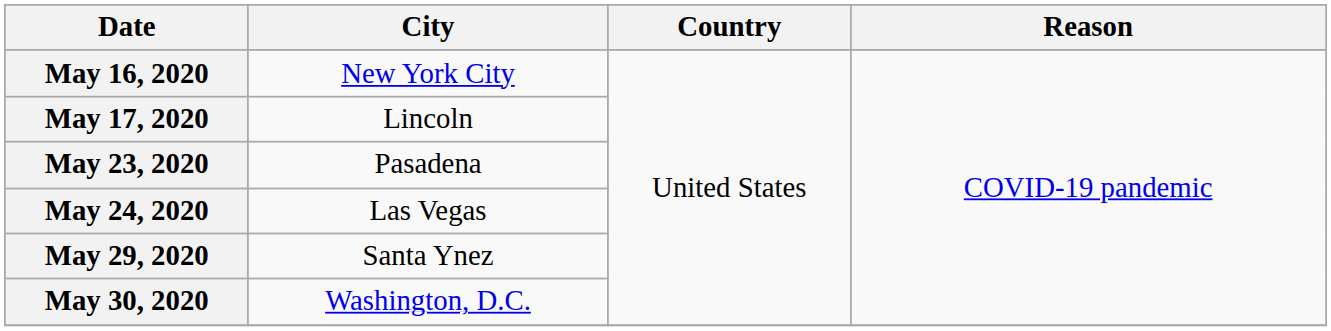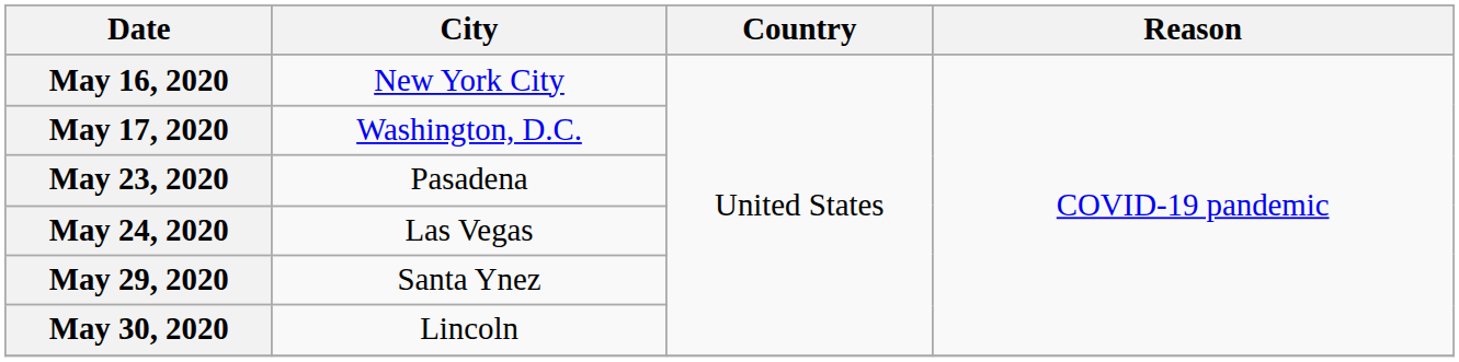 <table class="wikitable plainrowheaders" style="text-align:center;">
 <tr>
 <th scope="col" style="width:8em;">Date</th>
 <th scope="col" style="width:12em;">City</th>
 <th scope="col" style="width:8em;">Country</th>
 <th scope="col" style="width:16em;">Reason</th>
 </tr>
 <tr>
 <th scope="row">May 16, 2020</th>
 <td><a href='#'>New York City</a></td>
 <td rowspan="6">United States</td>
 <td rowspan="6"><a href='#'>COVID-19 pandemic</a></td>
 </tr>
 <tr>
 <th scope="row">May 17, 2020</th>
-<td>Lincoln</td>
+<td><a href='#'>Washington, D.C.</a></td>
 </tr>
 <tr>
 <th scope="row">May 23, 2020</th>
 <td>Pasadena</td>
 </tr>
 <tr>
 <th scope="row">May 24, 2020</th>
 <td>Las Vegas</td>
 </tr>
 <tr>
 <th scope="row">May 29, 2020</th>
 <td>Santa Ynez</td>
 </tr>
 <tr>
 <th scope="row">May 30, 2020</th>
-<td><a href='#'>Washington, D.C.</a></td>
+<td>Lincoln</td>
 </tr>
 <tr>
 </tr>
 </table>
